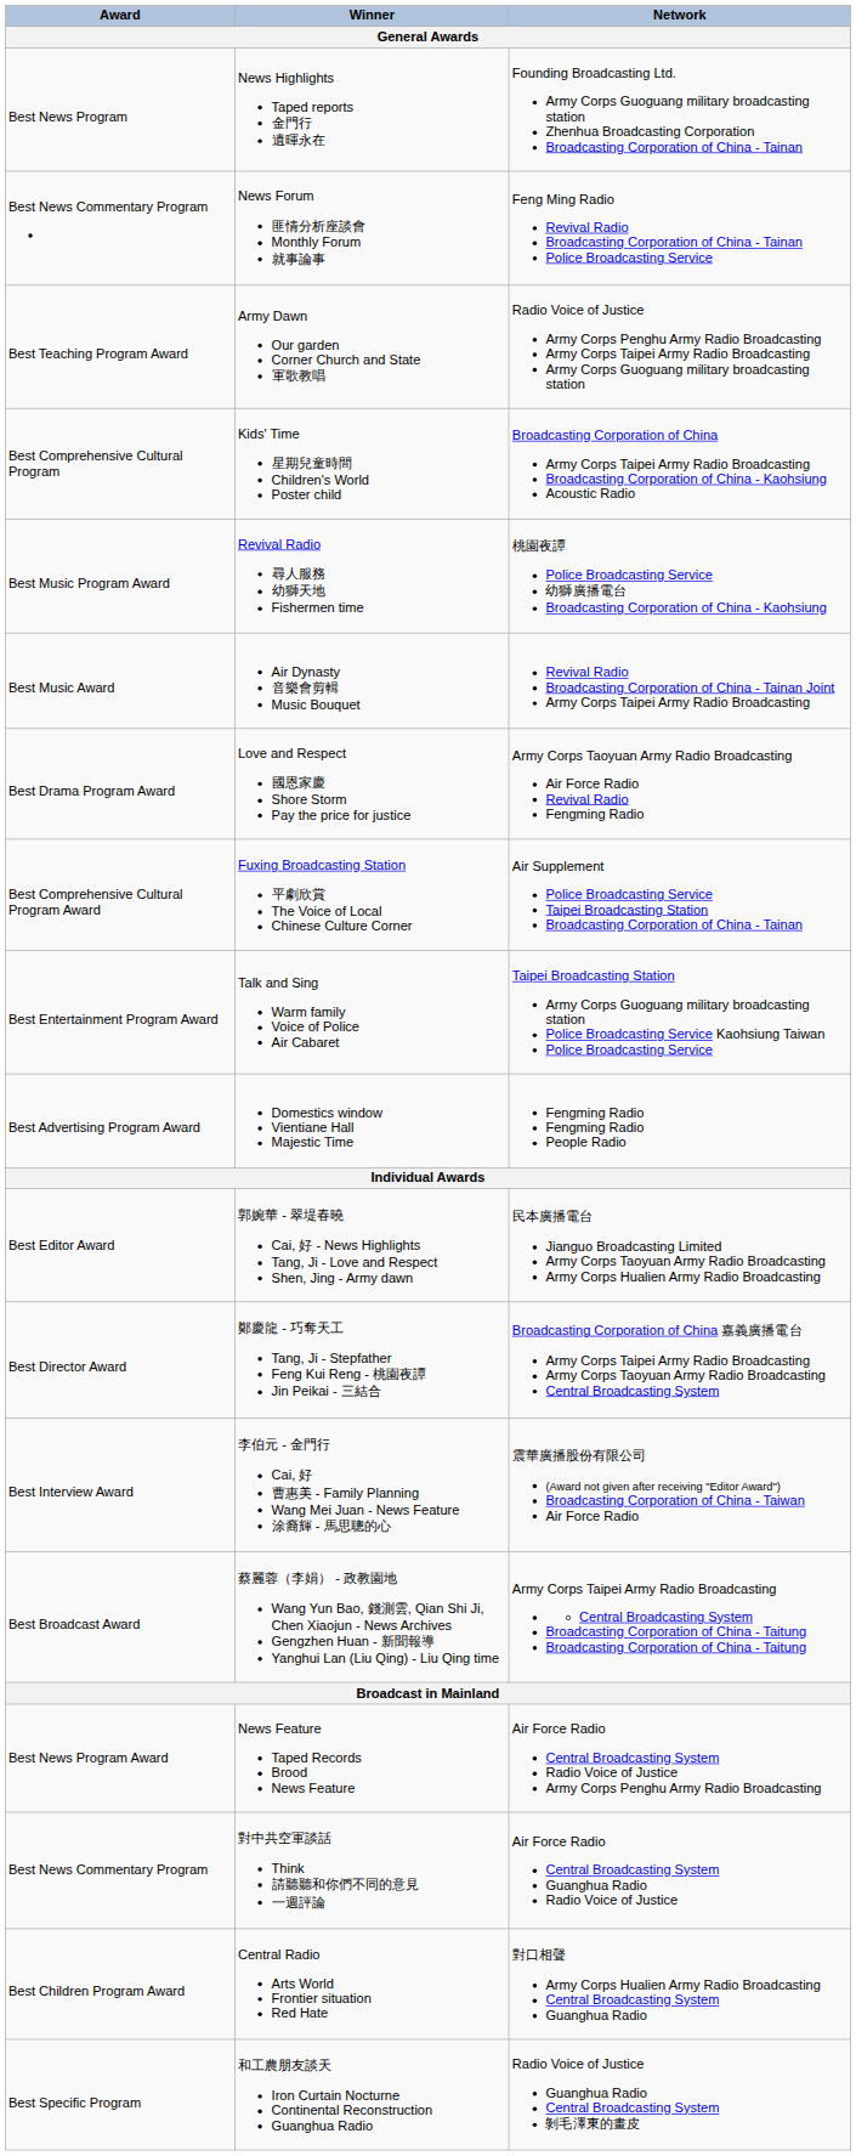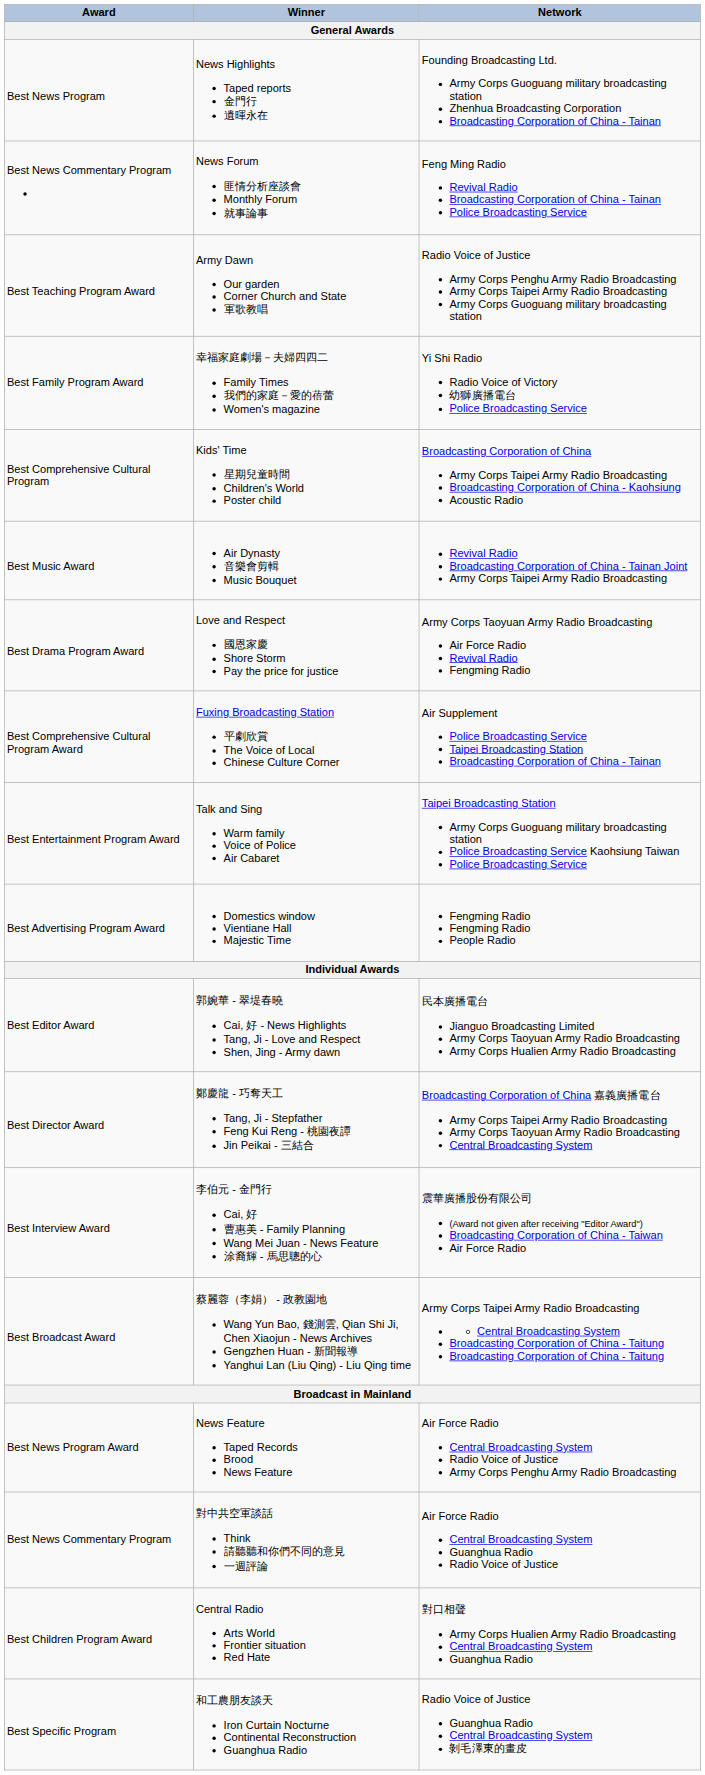 <table class="wikitable">
 <tr>
 <th style="width:200pt; background:LightSteelBlue;">Award</th>
 <th style="width:240pt; background:LightSteelBlue;">Winner</th>
 <th style="width:300pt; background:LightSteelBlue;">Network</th>
 </tr>
 <tr>
 <th colspan=3 style="text-align:center" style="background:#99CCFF;">General Awards</th>
 </tr>
 <tr>
 <td><br>Best News Program</td>
 <td><br>News Highlights<ul><li>Taped reports</li><li>金門行</li><li>遺暉永在</li></ul></td>
 <td><br>Founding Broadcasting Ltd.<ul><li>Army Corps Guoguang military broadcasting station</li><li>Zhenhua Broadcasting Corporation</li><li><a href='#'>Broadcasting Corporation of China - Tainan</a></li></ul></td>
 </tr>
 <tr>
 <td>Best News Commentary Program<br><ul><li></li></ul></td>
 <td><br>News Forum<ul><li>匪情分析座談會</li><li>Monthly Forum</li><li>就事論事</li></ul></td>
 <td><br>Feng Ming Radio<ul><li><a href='#'>Revival Radio</a></li><li><a href='#'>Broadcasting Corporation of China - Tainan</a></li><li><a href='#'>Police Broadcasting Service</a></li></ul></td>
 </tr>
 <tr>
 <td><br>Best Teaching Program Award</td>
 <td><br>Army Dawn<ul><li>Our garden</li><li>Corner Church and State</li><li>軍歌教唱</li></ul></td>
 <td><br>Radio Voice of Justice<ul><li>Army Corps Penghu Army Radio Broadcasting</li><li>Army Corps Taipei Army Radio Broadcasting</li><li>Army Corps Guoguang military broadcasting station</li></ul></td>
 </tr>
 <tr>
+<td>Best Family Program Award<br></td>
+<td><br>幸福家庭劇場－夫婦四四二<ul><li>Family Times</li><li>我們的家庭－愛的蓓蕾</li><li>Women's magazine</li></ul></td>
+<td><br>Yi Shi Radio<ul><li>Radio Voice of Victory</li><li>幼獅廣播電台</li><li><a href='#'>Police Broadcasting Service</a></li></ul></td>
+</tr>
+<tr>
 <td>Best Comprehensive Cultural Program</td>
 <td><br>Kids' Time<ul><li>星期兒童時間</li><li>Children's World</li><li>Poster child</li></ul></td>
 <td><br><a href='#'>Broadcasting Corporation of China</a><ul><li>Army Corps Taipei Army Radio Broadcasting</li><li><a href='#'>Broadcasting Corporation of China - Kaohsiung</a></li><li>Acoustic Radio</li></ul></td>
-</tr>
-<tr>
-<td><br>Best Music Program Award</td>
-<td><br><a href='#'>Revival Radio</a><ul><li>尋人服務</li><li>幼獅天地</li><li>Fishermen time</li></ul></td>
-<td><br>桃園夜譚<ul><li><a href='#'>Police Broadcasting Service</a></li><li>幼獅廣播電台</li><li><a href='#'>Broadcasting Corporation of China - Kaohsiung</a></li></ul></td>
 </tr>
 <tr>
 <td><br>Best Music Award</td>
 <td><br><ul><li>Air Dynasty</li><li>音樂會剪輯</li><li>Music Bouquet</li></ul></td>
 <td><br><ul><li><a href='#'>Revival Radio</a></li><li><a href='#'>Broadcasting Corporation of China - Tainan Joint</a></li><li>Army Corps Taipei Army Radio Broadcasting</li></ul></td>
 </tr>
 <tr>
 <td><br>Best Drama Program Award</td>
 <td><br>Love and Respect<ul><li>國恩家慶</li><li>Shore Storm</li><li>Pay the price for justice</li></ul></td>
 <td><br>Army Corps Taoyuan Army Radio Broadcasting<ul><li>Air Force Radio</li><li><a href='#'>Revival Radio</a></li><li>Fengming Radio</li></ul></td>
 </tr>
 <tr>
 <td><br>Best Comprehensive Cultural Program Award</td>
 <td><br><a href='#'>Fuxing Broadcasting Station</a><ul><li>平劇欣賞</li><li>The Voice of Local</li><li>Chinese Culture Corner</li></ul></td>
 <td><br>Air Supplement<ul><li><a href='#'>Police Broadcasting Service</a></li><li><a href='#'>Taipei Broadcasting Station</a></li><li><a href='#'>Broadcasting Corporation of China - Tainan</a></li></ul></td>
 </tr>
 <tr>
 <td><br>Best Entertainment Program Award</td>
 <td><br>Talk and Sing<ul><li>Warm family</li><li>Voice of Police</li><li>Air Cabaret</li></ul></td>
 <td><br><a href='#'>Taipei Broadcasting Station</a><ul><li>Army Corps Guoguang military broadcasting station</li><li><a href='#'>Police Broadcasting Service</a> Kaohsiung Taiwan</li><li><a href='#'>Police Broadcasting Service</a></li></ul></td>
 </tr>
 <tr>
 <td><br>Best Advertising Program Award</td>
 <td><br><ul><li>Domestics window</li><li>Vientiane Hall</li><li>Majestic Time</li></ul></td>
 <td><br><ul><li>Fengming Radio</li><li>Fengming Radio</li><li>People Radio</li></ul></td>
 </tr>
 <tr>
 <th colspan=3 style="text-align:center" style="background:#99CCFF;">Individual Awards</th>
 </tr>
 <tr>
 <td>Best Editor Award<br></td>
 <td><br>郭婉華 - 翠堤春曉<ul><li>Cai, 好 - News Highlights</li><li>Tang, Ji - Love and Respect</li><li>Shen, Jing - Army dawn</li></ul></td>
 <td><br>民本廣播電台<ul><li>Jianguo Broadcasting Limited</li><li>Army Corps Taoyuan Army Radio Broadcasting</li><li>Army Corps Hualien Army Radio Broadcasting</li></ul></td>
 </tr>
 <tr>
 <td><br>Best Director Award</td>
 <td><br>鄭慶龍 - 巧奪天工<ul><li>Tang, Ji - Stepfather</li><li>Feng Kui Reng - 桃園夜譚</li><li>Jin Peikai - 三結合</li></ul></td>
 <td><br><a href='#'>Broadcasting Corporation of China</a> 嘉義廣播電台<ul><li>Army Corps Taipei Army Radio Broadcasting</li><li>Army Corps Taoyuan Army Radio Broadcasting</li><li><a href='#'>Central Broadcasting System</a></li></ul></td>
 </tr>
 <tr>
 <td><br>Best Interview Award</td>
 <td><br>李伯元 - 金門行<ul><li>Cai, 好</li><li>曹惠美 - Family Planning</li><li>Wang Mei Juan - News Feature</li><li>涂裔輝 - 馬思聰的心</li></ul></td>
 <td><br>震華廣播股份有限公司<ul><li><small>(Award not given after receiving "Editor Award")</small></li><li><a href='#'>Broadcasting Corporation of China - Taiwan</a></li><li>Air Force Radio</li></ul></td>
 </tr>
 <tr>
 <td><br>Best Broadcast Award</td>
 <td><br>蔡麗蓉（李娟） - 政教園地<ul><li>Wang Yun Bao, 錢測雲, Qian Shi Ji, Chen Xiaojun - News Archives</li><li>Gengzhen Huan - 新聞報導</li><li>Yanghui Lan (Liu Qing) - Liu Qing time</li></ul></td>
 <td><br>Army Corps Taipei Army Radio Broadcasting<ul><li><ul><li><a href='#'>Central Broadcasting System</a></li></ul></li><li><a href='#'>Broadcasting Corporation of China - Taitung</a></li><li><a href='#'>Broadcasting Corporation of China - Taitung</a></li></ul></td>
 </tr>
 <tr>
 <th colspan=3 style="text-align:center" style="background:#99CCFF;">Broadcast in Mainland</th>
 </tr>
 <tr>
 <td>Best News Program Award<br></td>
 <td><br>News Feature<ul><li>Taped Records</li><li>Brood</li><li>News Feature</li></ul></td>
 <td><br>Air Force Radio<ul><li><a href='#'>Central Broadcasting System</a></li><li>Radio Voice of Justice</li><li>Army Corps Penghu Army Radio Broadcasting</li></ul></td>
 </tr>
 <tr>
 <td>Best News Commentary Program</td>
 <td><br>對中共空軍談話<ul><li>Think</li><li>請聽聽和你們不同的意見</li><li>一週評論</li></ul></td>
 <td><br>Air Force Radio<ul><li><a href='#'>Central Broadcasting System</a></li><li>Guanghua Radio</li><li>Radio Voice of Justice</li></ul></td>
 </tr>
 <tr>
 <td><br>Best Children Program Award</td>
 <td><br>Central Radio<ul><li>Arts World</li><li>Frontier situation</li><li>Red Hate</li></ul></td>
 <td><br>對口相聲<ul><li>Army Corps Hualien Army Radio Broadcasting</li><li><a href='#'>Central Broadcasting System</a></li><li>Guanghua Radio</li></ul></td>
 </tr>
 <tr>
 <td><br>Best Specific Program</td>
 <td><br>和工農朋友談天<ul><li>Iron Curtain Nocturne</li><li>Continental Reconstruction</li><li>Guanghua Radio</li></ul></td>
 <td><br>Radio Voice of Justice<ul><li>Guanghua Radio</li><li><a href='#'>Central Broadcasting System</a></li><li>剝毛澤東的畫皮</li></ul></td>
 </tr>
 </table>
